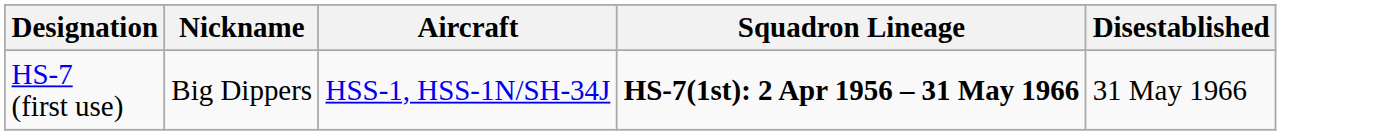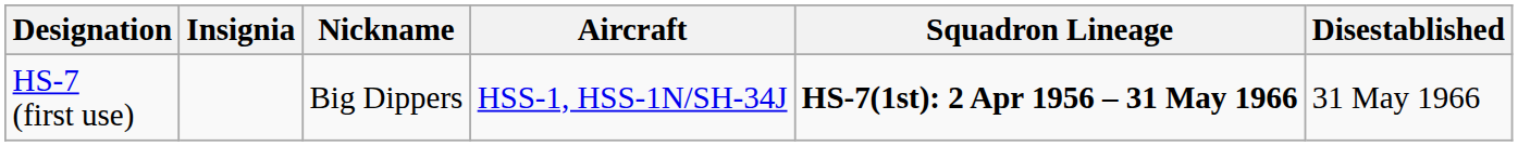 <table class="wikitable">
 <tr>
 <th>Designation</th>
+<th>Insignia</th>
 <th>Nickname</th>
 <th>Aircraft</th>
 <th>Squadron Lineage</th>
 <th>Disestablished</th>
 </tr>
 <tr>
 <td><a href='#'>HS-7</a><br>(first use)</td>
+<td></td>
 <td>Big Dippers</td>
 <td><a href='#'>HSS-1, HSS-1N/SH-34J</a></td>
 <td style="white-space: nowrap;"><strong>HS-7(1st): 2 Apr 1956 – 31 May 1966</strong></td>
 <td>31 May 1966</td>
 </tr>
 </table>
